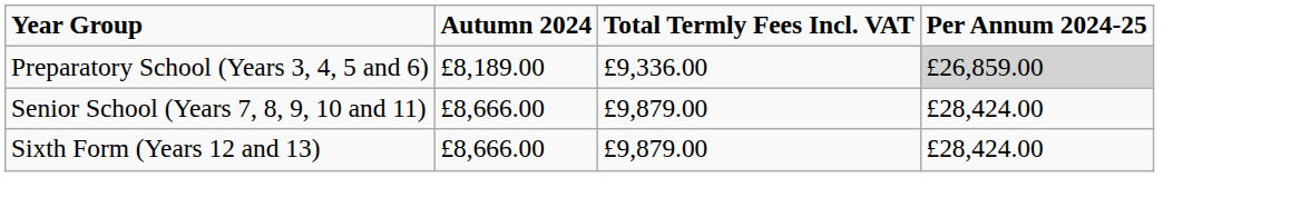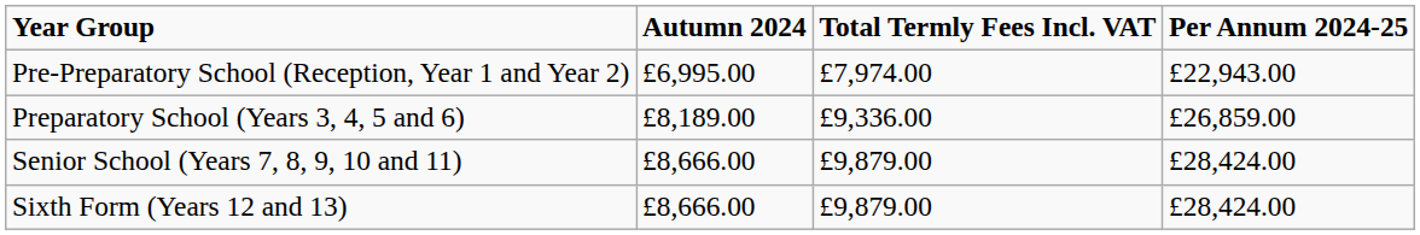 <table class="wikitable">
 <tr>
 <td><strong>Year Group</strong></td>
 <td><strong>Autumn 2024</strong></td>
 <td><strong>Total Termly Fees Incl. VAT</strong></td>
 <td><strong>Per Annum 2024-25</strong></td>
 </tr>
 <tr>
+<td>Pre-Preparatory School (Reception, Year 1 and Year 2)</td>
+<td>£6,995.00</td>
+<td>£7,974.00</td>
+<td>£22,943.00</td>
+</tr>
+<tr>
 <td>Preparatory School (Years 3, 4, 5 and 6)</td>
 <td>£8,189.00</td>
 <td>£9,336.00</td>
-<td style="background: lightgrey;">£26,859.00</td>
+<td>£26,859.00</td>
 </tr>
 <tr>
 <td>Senior School (Years 7, 8, 9, 10 and 11)</td>
 <td>£8,666.00</td>
 <td>£9,879.00</td>
 <td>£28,424.00</td>
 </tr>
 <tr>
 <td>Sixth Form (Years 12 and 13)</td>
 <td>£8,666.00</td>
 <td>£9,879.00</td>
 <td>£28,424.00</td>
 </tr>
 </table>
